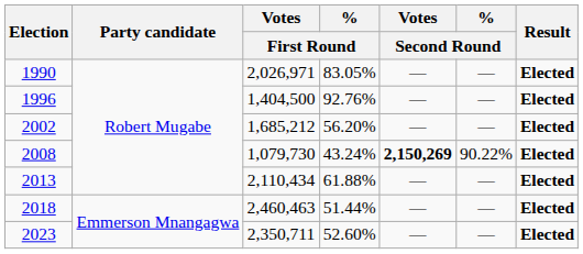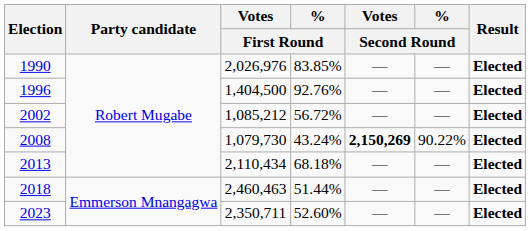 <table class=wikitable style=text-align:center>
 <tr>
 <th rowspan="2">Election</th>
 <th rowspan="2">Party candidate</th>
 <th>Votes</th>
 <th>%</th>
 <th>Votes</th>
 <th>%</th>
 <th rowspan="2">Result</th>
 </tr>
 <tr>
 <th colspan="2">First Round</th>
 <th colspan="2">Second Round</th>
 </tr>
 <tr>
 <td><a href='#'>1990</a></td>
 <td rowspan="5"><a href='#'>Robert Mugabe</a></td>
-<td>2,026,971</td>
-<td>83.05%</td>
+<td>2,026,976</td>
+<td>83.85%</td>
 <td>—</td>
 <td>—</td>
 <td><strong>Elected</strong> </td>
 </tr>
 <tr>
 <td><a href='#'>1996</a></td>
 <td>1,404,500</td>
 <td>92.76%</td>
 <td>—</td>
 <td>—</td>
 <td><strong>Elected</strong> </td>
 </tr>
 <tr>
 <td><a href='#'>2002</a></td>
-<td>1,685,212</td>
-<td>56.20%</td>
+<td>1,085,212</td>
+<td>56.72%</td>
 <td>—</td>
 <td>—</td>
 <td><strong>Elected</strong> </td>
 </tr>
 <tr>
 <td><a href='#'>2008</a></td>
 <td>1,079,730</td>
 <td>43.24%</td>
 <td><strong>2,150,269</strong></td>
 <td>90.22%</td>
 <td><strong>Elected</strong> </td>
 </tr>
 <tr>
 <td><a href='#'>2013</a></td>
 <td>2,110,434</td>
-<td>61.88%</td>
+<td>68.18%</td>
 <td>—</td>
 <td>—</td>
 <td><strong>Elected</strong> </td>
 </tr>
 <tr>
 <td><a href='#'>2018</a></td>
 <td rowspan="2"><a href='#'>Emmerson Mnangagwa</a></td>
 <td>2,460,463</td>
 <td>51.44%</td>
 <td>—</td>
 <td>—</td>
 <td><strong>Elected</strong> </td>
 </tr>
 <tr>
 <td><a href='#'>2023</a></td>
 <td>2,350,711</td>
 <td>52.60%</td>
 <td>—</td>
 <td>—</td>
 <td><strong>Elected</strong> </td>
 </tr>
 </table>
